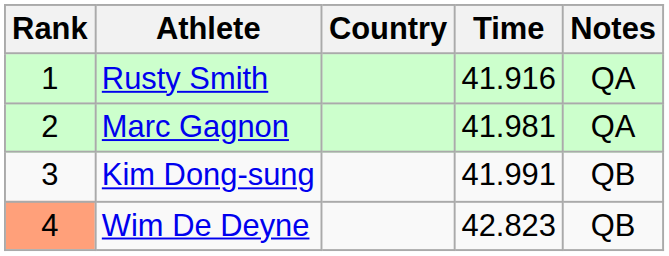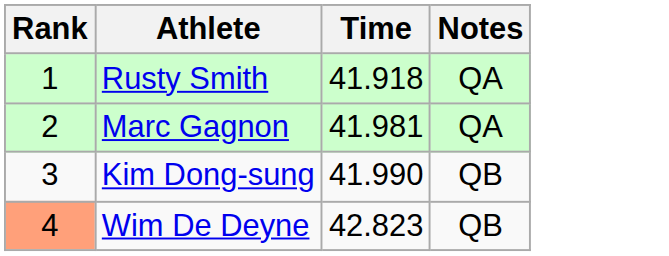 <table class="wikitable sortable" style="text-align:center">
 <tr>
 <th>Rank</th>
 <th>Athlete</th>
-<th>Country</th>
 <th>Time</th>
 <th>Notes</th>
 </tr>
 <tr bgcolor=ccffcc>
 <td>1</td>
 <td align=left><a href='#'>Rusty Smith</a></td>
-<td align=left></td>
-<td>41.916</td>
+<td>41.918</td>
 <td>QA</td>
 </tr>
 <tr bgcolor=ccffcc>
 <td>2</td>
 <td align=left><a href='#'>Marc Gagnon</a></td>
-<td align=left></td>
 <td>41.981</td>
 <td>QA</td>
 </tr>
 <tr>
 <td>3</td>
 <td align=left><a href='#'>Kim Dong-sung</a></td>
-<td align=left></td>
-<td>41.991</td>
+<td>41.990</td>
 <td>QB</td>
 </tr>
 <tr>
 <td style="background: lightsalmon;">4</td>
 <td align=left><a href='#'>Wim De Deyne</a></td>
-<td align=left></td>
 <td>42.823</td>
 <td>QB</td>
 </tr>
 </table>
